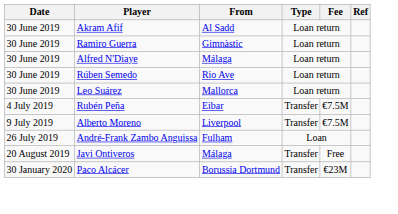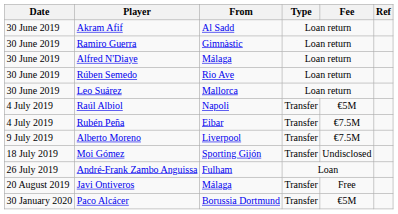 <table class="wikitable">
 <tr>
 <th>Date</th>
 <th>Player</th>
 <th>From</th>
 <th>Type</th>
 <th>Fee</th>
 <th>Ref</th>
 </tr>
 <tr>
 <td>30 June 2019</td>
 <td> <a href='#'>Akram Afif</a></td>
 <td> <a href='#'>Al Sadd</a></td>
 <td align=center colspan=2>Loan return</td>
 <td></td>
 </tr>
 <tr>
 <td>30 June 2019</td>
 <td> <a href='#'>Ramiro Guerra</a></td>
 <td><a href='#'>Gimnàstic</a></td>
 <td align=center colspan=2>Loan return</td>
 <td align=center></td>
 </tr>
 <tr>
 <td>30 June 2019</td>
 <td> <a href='#'>Alfred N'Diaye</a></td>
 <td><a href='#'>Málaga</a></td>
 <td align=center colspan=2>Loan return</td>
 <td align=center></td>
 </tr>
 <tr>
 <td>30 June 2019</td>
 <td> <a href='#'>Rúben Semedo</a></td>
 <td> <a href='#'>Rio Ave</a></td>
 <td align=center colspan=2>Loan return</td>
 <td align=center></td>
 </tr>
 <tr>
 <td>30 June 2019</td>
 <td> <a href='#'>Leo Suárez</a></td>
 <td><a href='#'>Mallorca</a></td>
 <td align=center colspan=2>Loan return</td>
 <td align=center></td>
 </tr>
 <tr>
 <td>4 July 2019</td>
+<td> <a href='#'>Raúl Albiol</a></td>
+<td> <a href='#'>Napoli</a></td>
+<td align=center>Transfer</td>
+<td align=center>€5M</td>
+<td align=center></td>
+</tr>
+<tr>
+<td>4 July 2019</td>
 <td> <a href='#'>Rubén Peña</a></td>
 <td><a href='#'>Eibar</a></td>
 <td align=center>Transfer</td>
 <td align=center>€7.5M</td>
 <td align=center></td>
 </tr>
 <tr>
 <td>9 July 2019</td>
 <td> <a href='#'>Alberto Moreno</a></td>
 <td> <a href='#'>Liverpool</a></td>
 <td align=center>Transfer</td>
 <td align=center>€7.5M</td>
+<td align=center></td>
+</tr>
+<tr>
+<td>18 July 2019</td>
+<td> <a href='#'>Moi Gómez</a></td>
+<td><a href='#'>Sporting Gijón</a></td>
+<td align=center>Transfer</td>
+<td align=center>Undisclosed</td>
 <td align=center></td>
 </tr>
 <tr>
 <td>26 July 2019</td>
 <td> <a href='#'>André-Frank Zambo Anguissa</a></td>
 <td> <a href='#'>Fulham</a></td>
 <td align=center colspan=2>Loan</td>
 <td align=center></td>
 </tr>
 <tr>
 <td>20 August 2019</td>
 <td> <a href='#'>Javi Ontiveros</a></td>
 <td><a href='#'>Málaga</a></td>
 <td align=center>Transfer</td>
 <td align=center>Free</td>
 <td align=center></td>
 </tr>
 <tr>
 <td>30 January 2020</td>
 <td> <a href='#'>Paco Alcácer</a></td>
 <td> <a href='#'>Borussia Dortmund</a></td>
 <td align=center>Transfer</td>
-<td align=center>€23M</td>
+<td align=center>€5M</td>
 <td align=center></td>
 </tr>
 </table>
